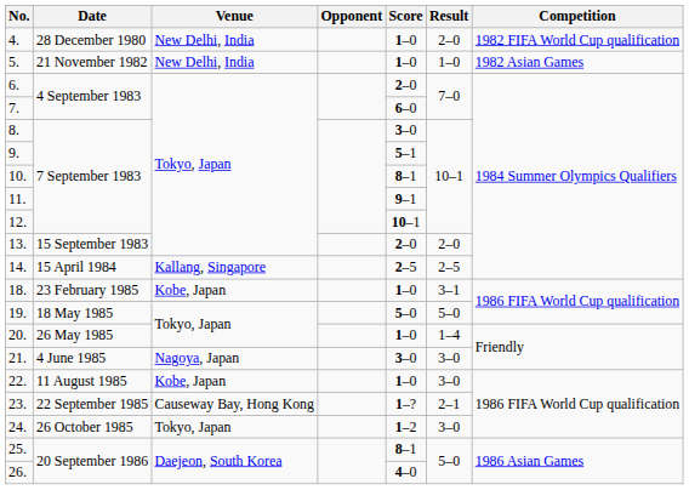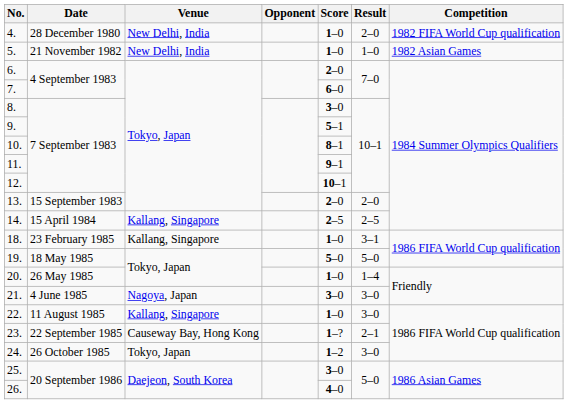 <table class="wikitable">
 <tr>
 <th>No.</th>
 <th>Date</th>
 <th>Venue</th>
 <th>Opponent</th>
 <th>Score</th>
 <th>Result</th>
 <th>Competition</th>
 </tr>
 <tr>
 <td>4.</td>
 <td>28 December 1980</td>
 <td><a href='#'>New Delhi</a>, <a href='#'>India</a></td>
 <td></td>
 <td align=center><strong>1</strong>–0</td>
 <td align=center>2–0</td>
 <td><a href='#'>1982 FIFA World Cup qualification</a></td>
 </tr>
 <tr>
 <td>5.</td>
 <td>21 November 1982</td>
 <td><a href='#'>New Delhi</a>, <a href='#'>India</a></td>
 <td></td>
 <td align=center><strong>1</strong>–0</td>
 <td align=center>1–0</td>
 <td><a href='#'>1982 Asian Games</a></td>
 </tr>
 <tr>
 <td>6.</td>
 <td rowspan=2>4 September 1983</td>
 <td rowspan=8><a href='#'>Tokyo</a>, <a href='#'>Japan</a></td>
 <td rowspan=2></td>
 <td align=center><strong>2</strong>–0</td>
 <td rowspan=2 align=center>7–0</td>
 <td rowspan=9><a href='#'>1984 Summer Olympics Qualifiers</a></td>
 </tr>
 <tr>
 <td>7.</td>
 <td align=center><strong>6</strong>–0</td>
 </tr>
 <tr>
 <td>8.</td>
 <td rowspan=5>7 September 1983</td>
 <td rowspan=5></td>
 <td align=center><strong>3</strong>–0</td>
 <td rowspan=5 align=center>10–1</td>
 </tr>
 <tr>
 <td>9.</td>
 <td align=center><strong>5</strong>–1</td>
 </tr>
 <tr>
 <td>10.</td>
 <td align=center><strong>8</strong>–1</td>
 </tr>
 <tr>
 <td>11.</td>
 <td align=center><strong>9</strong>–1</td>
 </tr>
 <tr>
 <td>12.</td>
 <td align=center><strong>10</strong>–1</td>
 </tr>
 <tr>
 <td>13.</td>
 <td>15 September 1983</td>
 <td></td>
 <td align=center><strong>2</strong>–0</td>
 <td align=center>2–0</td>
 </tr>
 <tr>
 <td>14.</td>
 <td>15 April 1984</td>
 <td><a href='#'>Kallang</a>, <a href='#'>Singapore</a></td>
 <td></td>
 <td align=center><strong>2</strong>–5</td>
 <td align=center>2–5</td>
 </tr>
 <tr>
 <td>18.</td>
 <td>23 February 1985</td>
-<td><a href='#'>Kobe</a>, Japan</td>
+<td>Kallang, Singapore</td>
 <td></td>
 <td align=center><strong>1</strong>–0</td>
 <td align=center>3–1</td>
 <td rowspan=2><a href='#'>1986 FIFA World Cup qualification</a></td>
 </tr>
 <tr>
 <td>19.</td>
 <td>18 May 1985</td>
 <td rowspan=2>Tokyo, Japan</td>
 <td></td>
 <td align=center><strong>5</strong>–0</td>
 <td align=center>5–0</td>
 </tr>
 <tr>
 <td>20.</td>
 <td>26 May 1985</td>
 <td></td>
 <td align=center><strong>1</strong>–0</td>
 <td align=center>1–4</td>
 <td rowspan=2>Friendly</td>
 </tr>
 <tr>
 <td>21.</td>
 <td>4 June 1985</td>
 <td><a href='#'>Nagoya</a>, Japan</td>
 <td></td>
 <td align=center><strong>3</strong>–0</td>
 <td align=center>3–0</td>
 </tr>
 <tr>
 <td>22.</td>
 <td>11 August 1985</td>
-<td><a href='#'>Kobe</a>, Japan</td>
+<td><a href='#'>Kallang</a>, <a href='#'>Singapore</a></td>
 <td></td>
 <td align=center><strong>1</strong>–0</td>
 <td align=center>3–0</td>
 <td rowspan=3>1986 FIFA World Cup qualification</td>
 </tr>
 <tr>
 <td>23.</td>
 <td>22 September 1985</td>
 <td>Causeway Bay, Hong Kong</td>
 <td></td>
 <td align=center><strong>1</strong>–?</td>
 <td align=center>2–1</td>
 </tr>
 <tr>
 <td>24.</td>
 <td>26 October 1985</td>
 <td>Tokyo, Japan</td>
 <td></td>
 <td align=center><strong>1</strong>–2</td>
 <td align=center>3–0</td>
 </tr>
 <tr>
 <td>25.</td>
 <td rowspan=2>20 September 1986</td>
 <td rowspan=2><a href='#'>Daejeon</a>, <a href='#'>South Korea</a></td>
 <td rowspan=2></td>
-<td align=center><strong>8</strong>–1</td>
+<td align=center><strong>3</strong>–0</td>
 <td rowspan=2 align=center>5–0</td>
 <td rowspan=2><a href='#'>1986 Asian Games</a></td>
 </tr>
 <tr>
 <td>26.</td>
 <td align=center><strong>4</strong>–0</td>
 </tr>
 </table>
